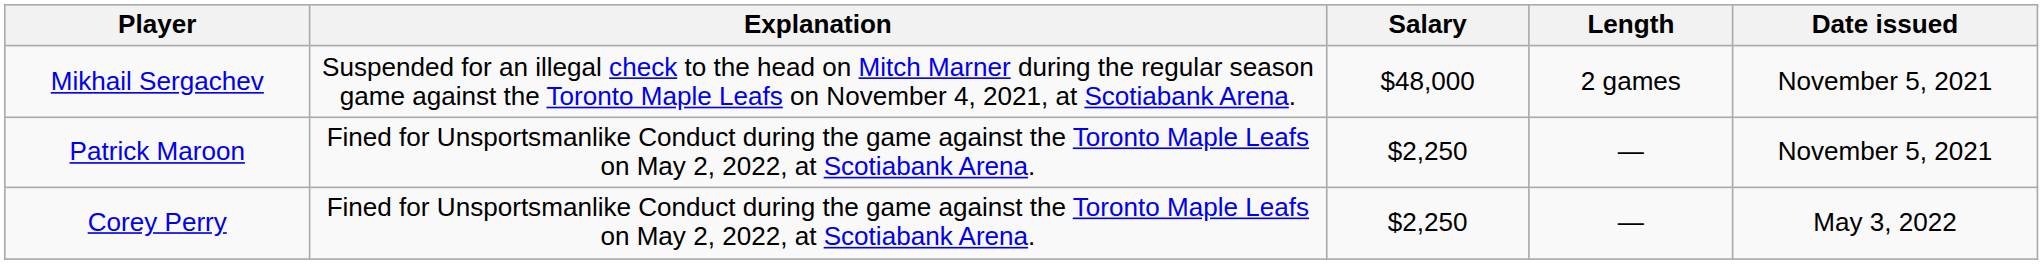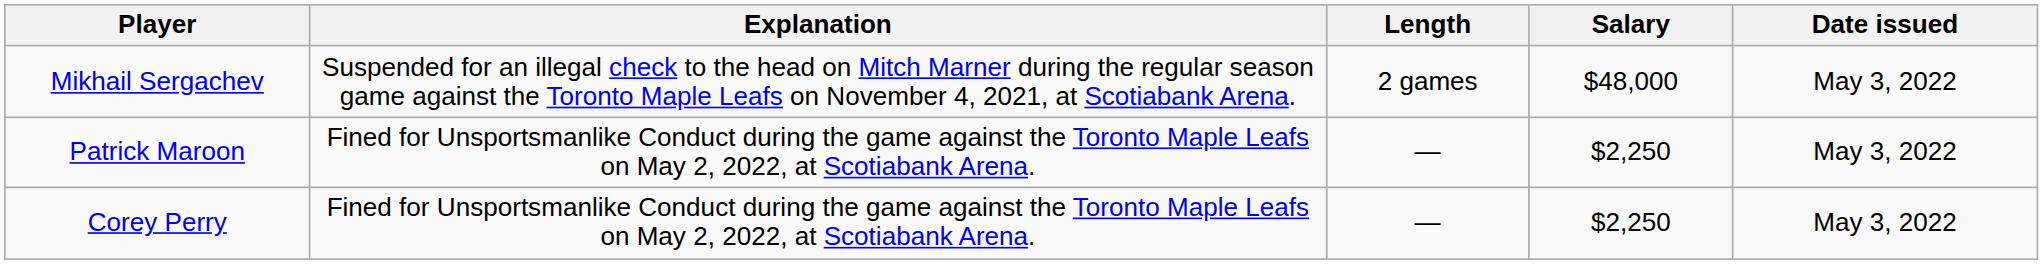 <table class="wikitable" style="text-align:center;">
 <tr>
 <th style="width:15%;">Player</th>
 <th style="width:50%;">Explanation</th>
+<th style="width:10%;">Length</th>
 <th style="width:10%;">Salary</th>
-<th style="width:10%;">Length</th>
 <th style="width:15%;">Date issued</th>
 </tr>
 <tr>
 <td><a href='#'>Mikhail Sergachev</a></td>
 <td>Suspended for an illegal <a href='#'>check</a> to the head on <a href='#'>Mitch Marner</a> during the regular season game against the <a href='#'>Toronto Maple Leafs</a> on November 4, 2021, at <a href='#'>Scotiabank Arena</a>.</td>
+<td>2 games</td>
 <td>$48,000</td>
-<td>2 games</td>
-<td>November 5, 2021</td>
+<td>May 3, 2022</td>
 </tr>
 <tr>
 <td><a href='#'>Patrick Maroon</a></td>
 <td>Fined for Unsportsmanlike Conduct during the game against the <a href='#'>Toronto Maple Leafs</a> on May 2, 2022, at <a href='#'>Scotiabank Arena</a>.</td>
+<td>—</td>
 <td>$2,250</td>
-<td>—</td>
-<td>November 5, 2021</td>
+<td>May 3, 2022</td>
 </tr>
 <tr>
 <td><a href='#'>Corey Perry</a></td>
 <td>Fined for Unsportsmanlike Conduct during the game against the <a href='#'>Toronto Maple Leafs</a> on May 2, 2022, at <a href='#'>Scotiabank Arena</a>.</td>
+<td>—</td>
 <td>$2,250</td>
-<td>—</td>
 <td>May 3, 2022</td>
 </tr>
 </table>
